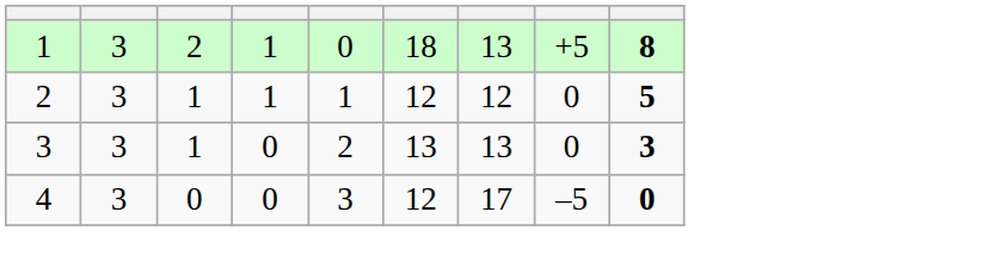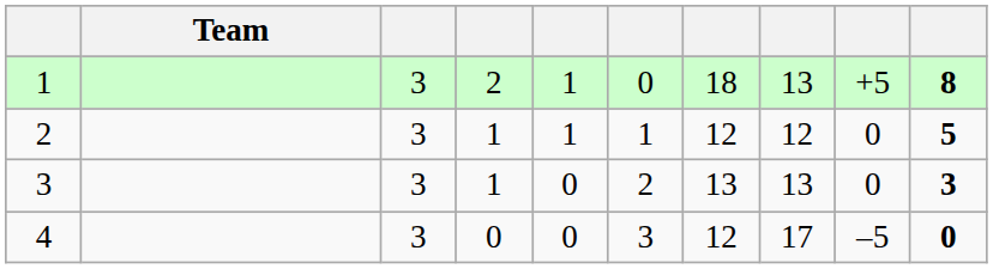 <table class="wikitable" style="text-align: center; font-size: 100%;">
 <tr>
 <th width="30"></th>
+<th width="140">Team</th>
 <th width="30"></th>
 <th width="30"></th>
 <th width="30"></th>
 <th width="30"></th>
 <th width="30"></th>
 <th width="30"></th>
 <th width="30"></th>
 <th width="30"></th>
 </tr>
 <tr style="background-color: #ccffcc;">
 <td>1</td>
+<td align=left><strong></strong></td>
 <td>3</td>
 <td>2</td>
 <td>1</td>
 <td>0</td>
 <td>18</td>
 <td>13</td>
 <td>+5</td>
 <td><strong>8</strong></td>
 </tr>
 <tr>
 <td>2</td>
+<td align=left></td>
 <td>3</td>
 <td>1</td>
 <td>1</td>
 <td>1</td>
 <td>12</td>
 <td>12</td>
 <td>0</td>
 <td><strong>5</strong></td>
 </tr>
 <tr>
 <td>3</td>
+<td align=left></td>
 <td>3</td>
 <td>1</td>
 <td>0</td>
 <td>2</td>
 <td>13</td>
 <td>13</td>
 <td>0</td>
 <td><strong>3</strong></td>
 </tr>
 <tr>
 <td>4</td>
+<td align=left></td>
 <td>3</td>
 <td>0</td>
 <td>0</td>
 <td>3</td>
 <td>12</td>
 <td>17</td>
 <td>–5</td>
 <td><strong>0</strong></td>
 </tr>
 </table>
